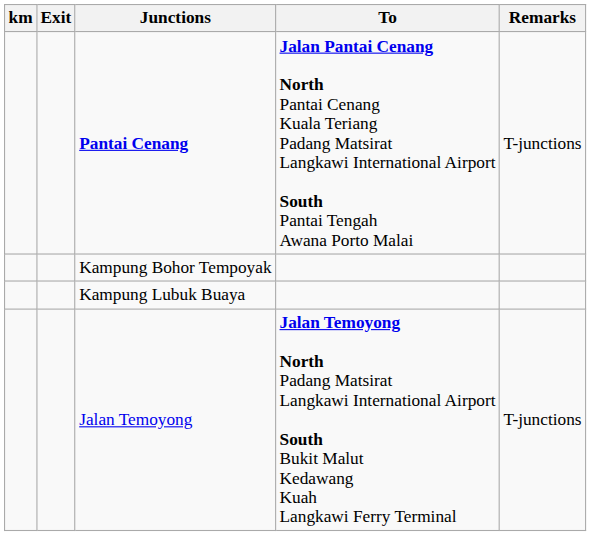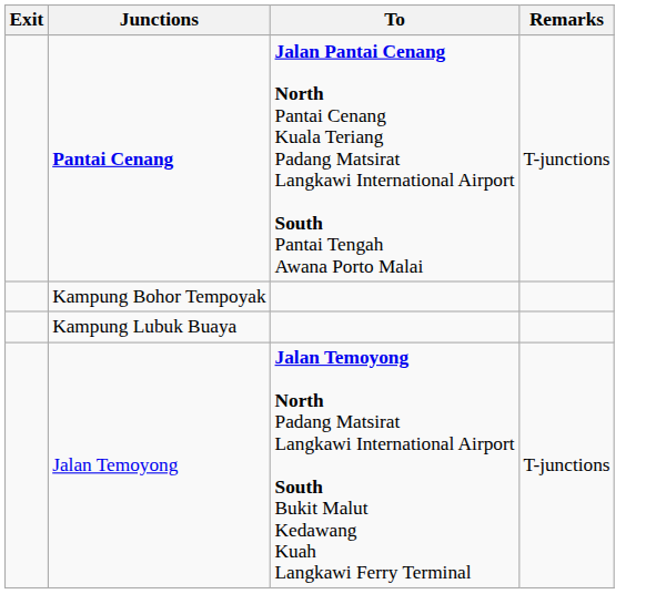 <table class="wikitable">
 <tr>
-<th>km</th>
 <th>Exit</th>
 <th>Junctions</th>
 <th>To</th>
 <th>Remarks</th>
 </tr>
 <tr>
 <td></td>
-<td></td>
 <td><strong><a href='#'>Pantai Cenang</a></strong></td>
 <td> <strong><a href='#'>Jalan Pantai Cenang</a></strong><br><br><strong>North</strong><br>Pantai Cenang<br>Kuala Teriang<br>Padang Matsirat<br>Langkawi International Airport <br><br><strong>South</strong><br>Pantai Tengah<br>Awana Porto Malai</td>
 <td>T-junctions</td>
 </tr>
 <tr>
-<td></td>
 <td></td>
 <td>Kampung Bohor Tempoyak</td>
 <td></td>
 <td></td>
 </tr>
 <tr>
 <td></td>
-<td></td>
 <td>Kampung Lubuk Buaya</td>
 <td></td>
 <td></td>
 </tr>
 <tr>
 <td></td>
-<td></td>
 <td><a href='#'>Jalan Temoyong</a></td>
 <td> <strong><a href='#'>Jalan Temoyong</a></strong><br><br><strong>North</strong><br>Padang Matsirat<br>Langkawi International Airport <br><br><strong>South</strong><br>Bukit Malut<br>Kedawang<br>Kuah<br>Langkawi Ferry Terminal </td>
 <td>T-junctions</td>
 </tr>
 </table>
